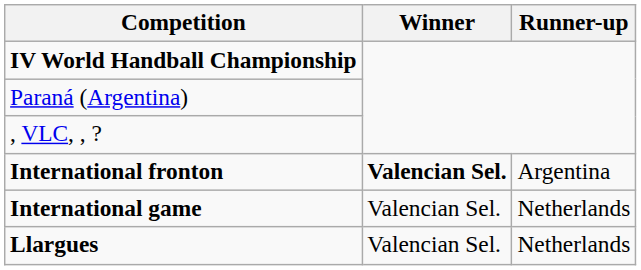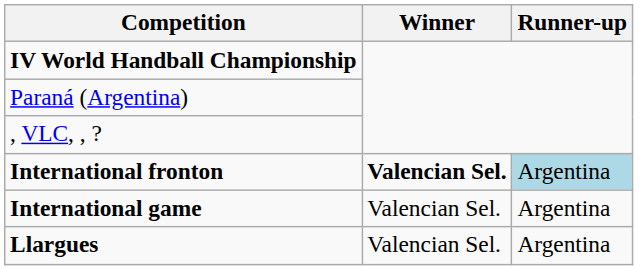 <table class="wikitable">
 <tr>
 <th><strong>Competition</strong></th>
 <th><strong>Winner</strong></th>
 <th><strong>Runner-up</strong></th>
 </tr>
 <tr>
 <td rowspan=1><strong>IV World Handball Championship</strong></td>
 </tr>
 <tr>
 <td rowspan=1><a href='#'>Paraná</a> (<a href='#'>Argentina</a>)</td>
 </tr>
 <tr>
 <td rowspan=1>,  <a href='#'>VLC</a>, , ?</td>
 </tr>
 <tr>
 <td rowspan=1><strong>International fronton</strong></td>
 <td><strong>Valencian Sel.</strong></td>
-<td>Argentina</td>
+<td style="background: lightblue;">Argentina</td>
 </tr>
 <tr>
 <td rowspan=1><strong>International game</strong></td>
 <td>Valencian Sel.</td>
-<td>Netherlands</td>
+<td>Argentina</td>
 </tr>
 <tr>
 <td rowspan=1><strong>Llargues</strong></td>
 <td>Valencian Sel.</td>
-<td>Netherlands</td>
+<td>Argentina</td>
 </tr>
 </table>
